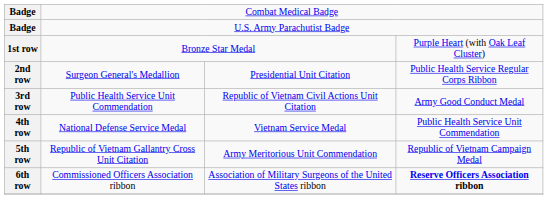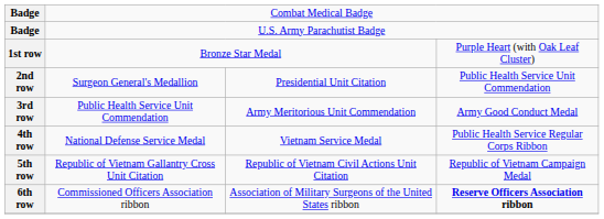 <table class="wikitable" style="margin:1em auto; text-align:center;">
 <tr>
 <th>Badge</th>
 <td align=center colspan="3"><a href='#'>Combat Medical Badge</a></td>
 </tr>
 <tr>
 <th>Badge</th>
 <td align=center colspan="3"><a href='#'>U.S. Army Parachutist Badge</a></td>
 </tr>
 <tr>
 <th>1st row</th>
 <td align=center colspan="2"><a href='#'>Bronze Star Medal</a></td>
 <td align=center colspan="2"><a href='#'>Purple Heart</a> (with <a href='#'>Oak Leaf Cluster</a>)</td>
 </tr>
 <tr>
 <th>2nd row</th>
 <td><a href='#'>Surgeon General's Medallion</a></td>
 <td><a href='#'>Presidential Unit Citation</a></td>
-<td><a href='#'>Public Health Service Regular Corps Ribbon</a></td>
+<td><a href='#'>Public Health Service Unit Commendation</a></td>
 </tr>
 <tr>
 <th>3rd row</th>
 <td><a href='#'>Public Health Service Unit Commendation</a></td>
-<td><a href='#'>Republic of Vietnam Civil Actions Unit Citation</a></td>
+<td><a href='#'>Army Meritorious Unit Commendation</a></td>
 <td><a href='#'>Army Good Conduct Medal</a></td>
 </tr>
 <tr>
 <th>4th row</th>
 <td><a href='#'>National Defense Service Medal</a></td>
 <td><a href='#'>Vietnam Service Medal</a></td>
-<td><a href='#'>Public Health Service Unit Commendation</a></td>
+<td><a href='#'>Public Health Service Regular Corps Ribbon</a></td>
 </tr>
 <tr>
 <th>5th row</th>
 <td><a href='#'>Republic of Vietnam Gallantry Cross Unit Citation</a></td>
-<td><a href='#'>Army Meritorious Unit Commendation</a></td>
+<td><a href='#'>Republic of Vietnam Civil Actions Unit Citation</a></td>
 <td><a href='#'>Republic of Vietnam Campaign Medal</a></td>
 </tr>
 <tr>
 <th>6th row</th>
 <td><a href='#'>Commissioned Officers Association</a> ribbon</td>
 <td><a href='#'>Association of Military Surgeons of the United States</a> ribbon</td>
 <td><strong><a href='#'>Reserve Officers Association</a> ribbon</strong></td>
 </tr>
 <tr>
 </tr>
 </table>
